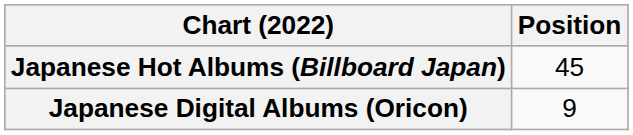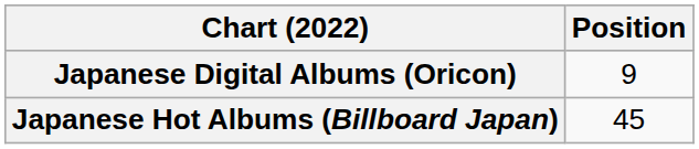 <table class="wikitable sortable plainrowheaders" style="text-align:center">
 <tr>
 <th scope="col">Chart (2022)</th>
 <th scope="col">Position</th>
 </tr>
 <tr>
+<th scope="row">Japanese Digital Albums (Oricon)</th>
+<td>9</td>
+</tr>
+<tr>
 <th scope="row">Japanese Hot Albums (<em>Billboard Japan</em>)</th>
 <td>45</td>
 </tr>
-<tr>
-<th scope="row">Japanese Digital Albums (Oricon)</th>
-<td>9</td>
-</tr>
 </table>
